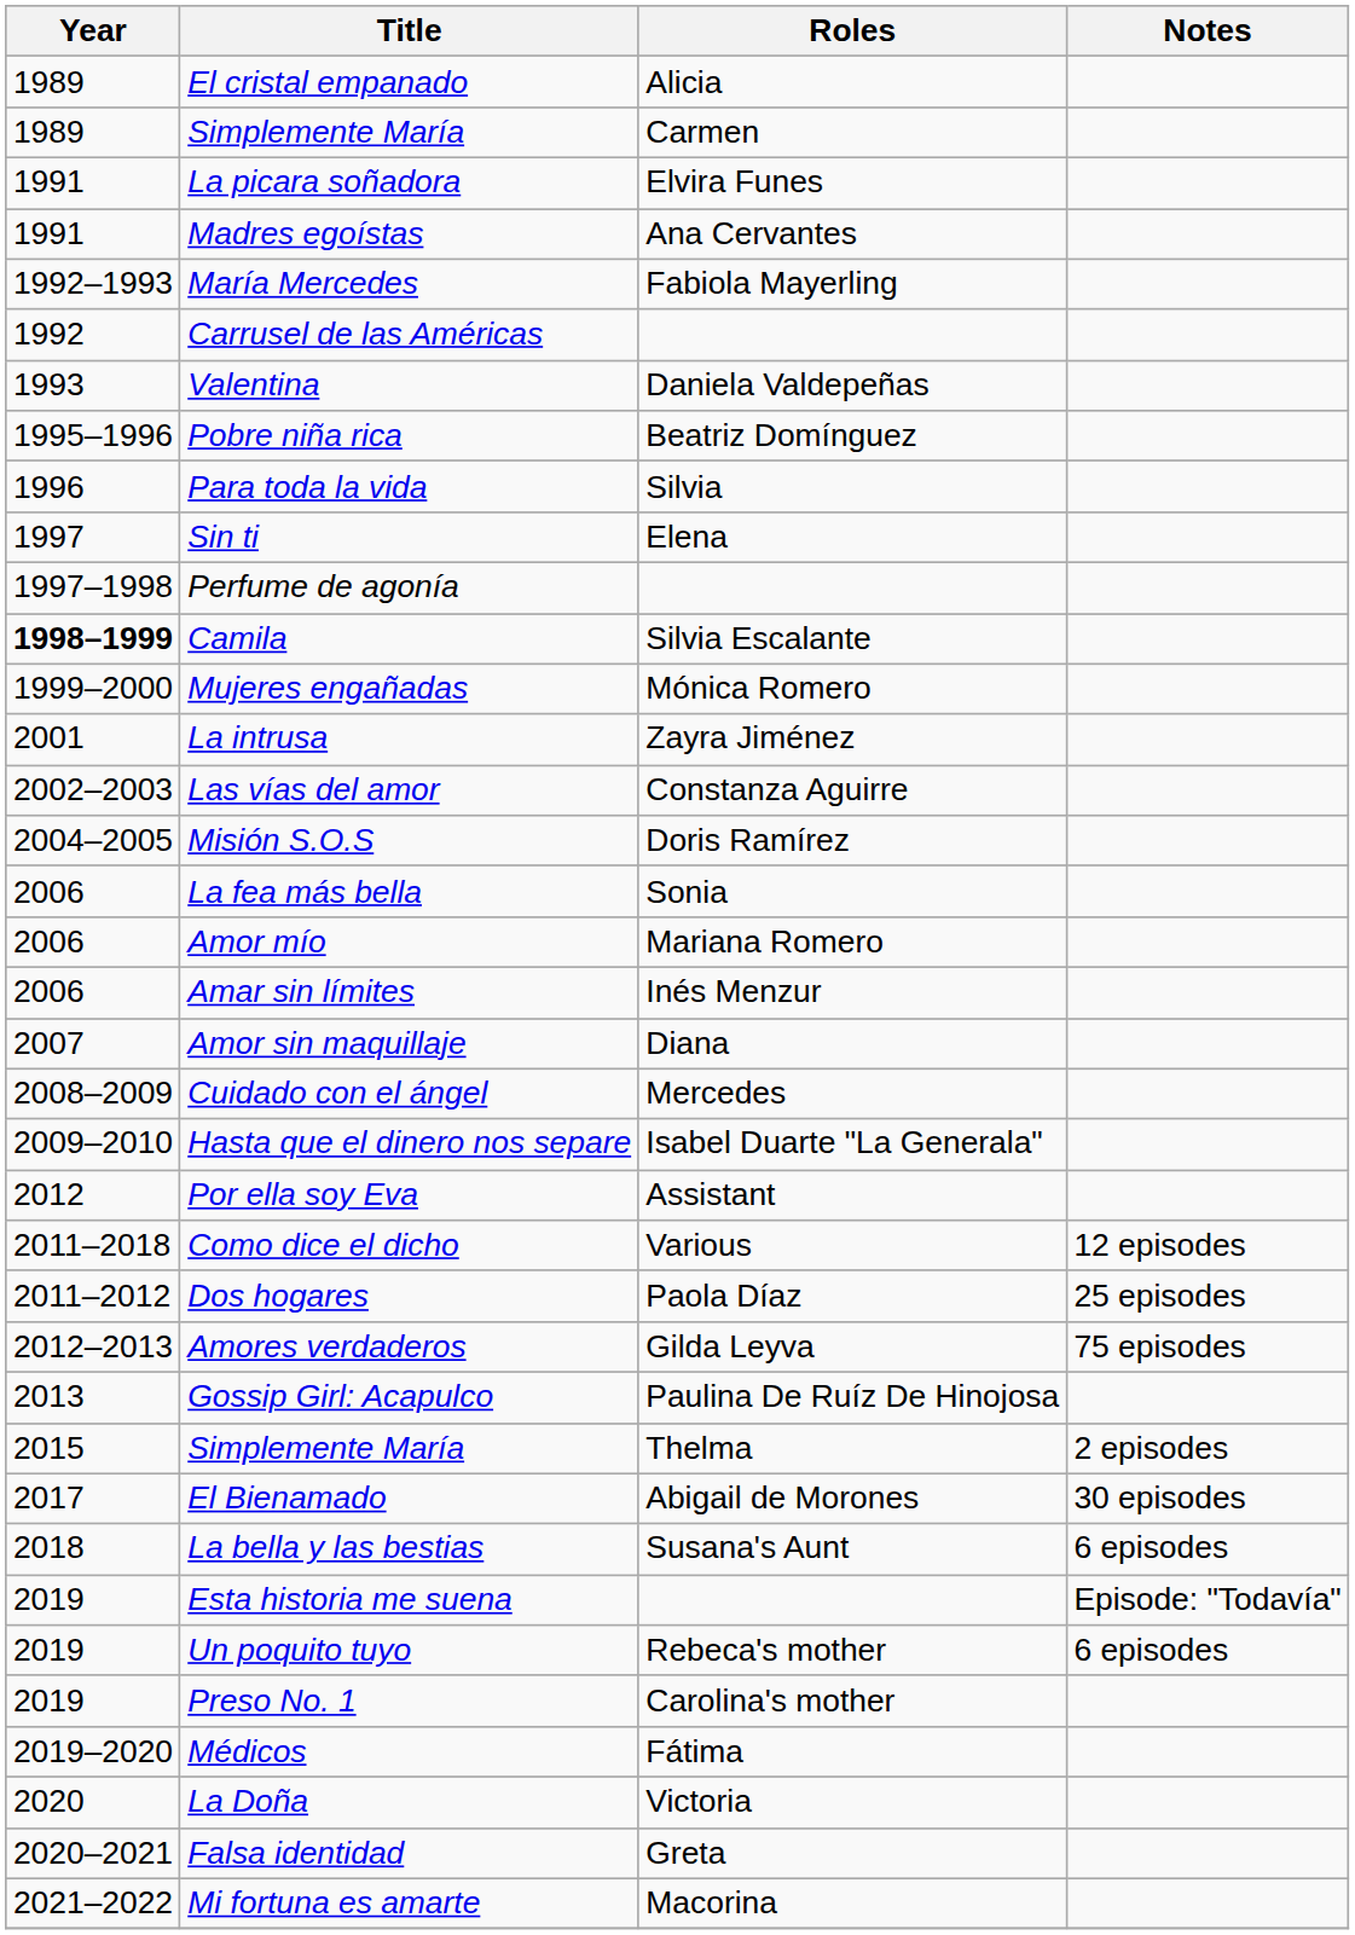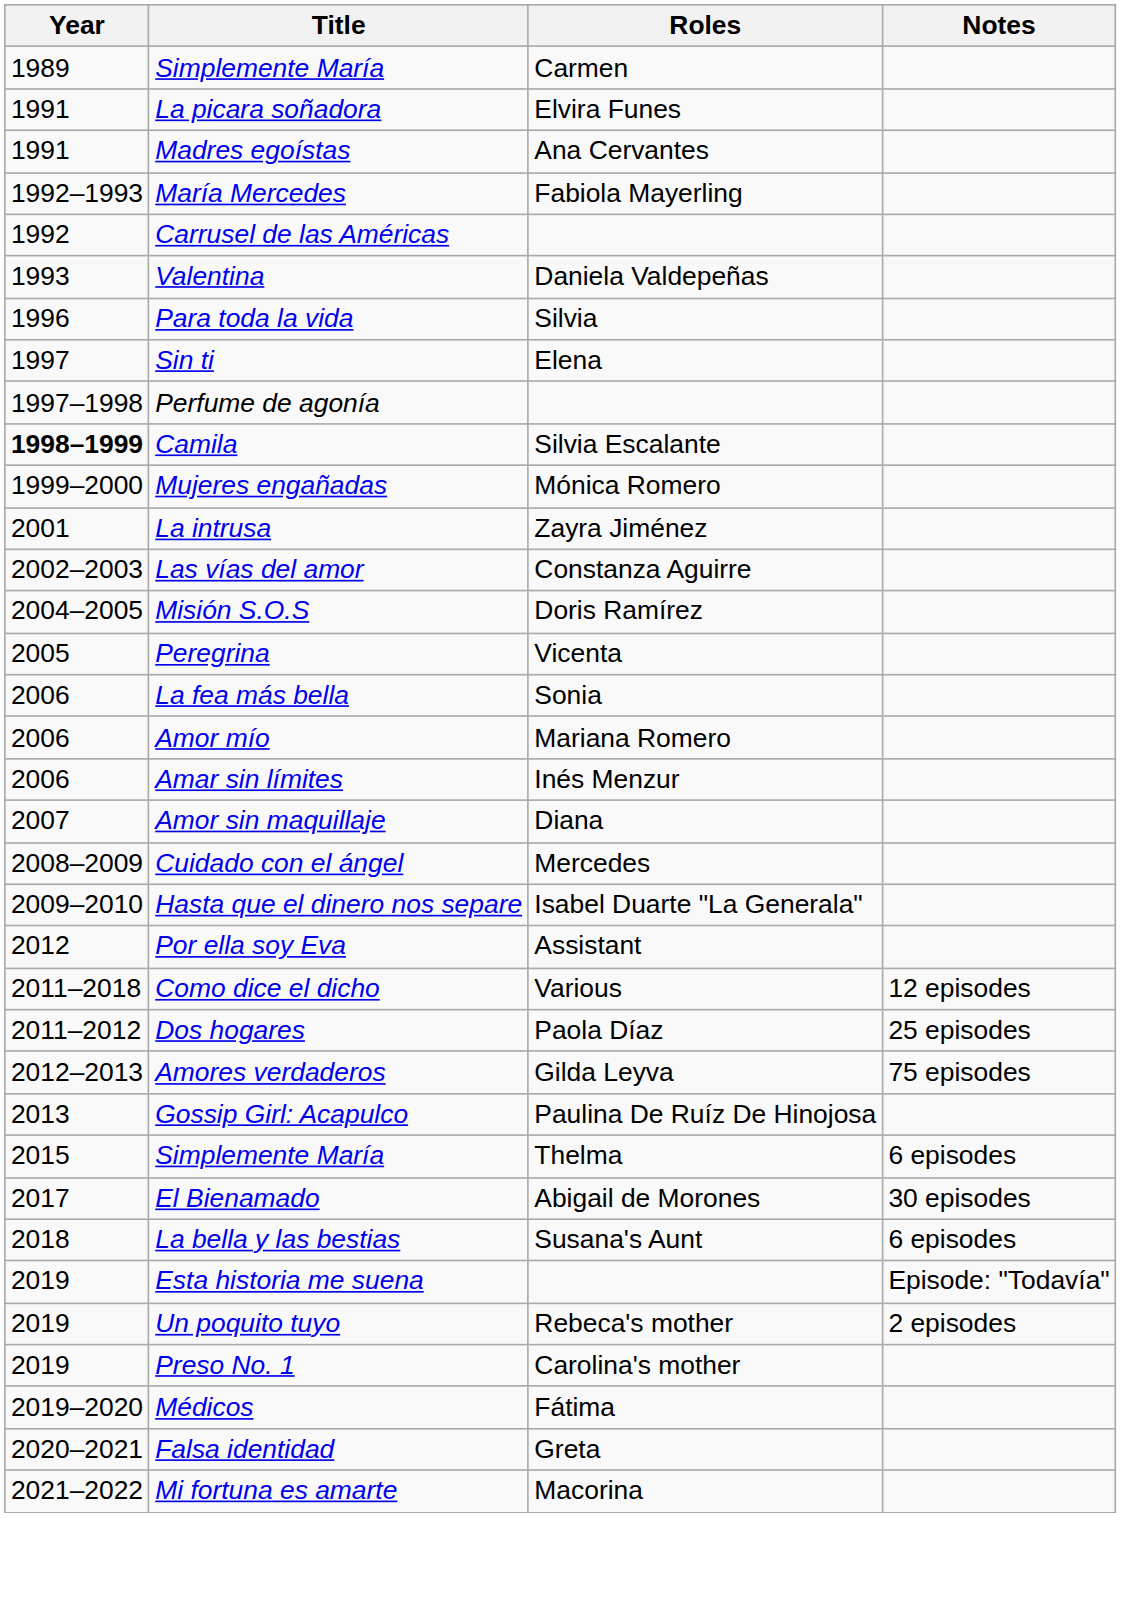 <table class="wikitable sortable">
 <tr>
 <th>Year</th>
 <th>Title</th>
 <th>Roles</th>
 <th>Notes</th>
-</tr>
-<tr>
-<td>1989</td>
-<td><em><a href='#'>El cristal empanado</a></em></td>
-<td>Alicia</td>
-<td></td>
 </tr>
 <tr>
 <td>1989</td>
 <td><em><a href='#'>Simplemente María</a></em></td>
 <td>Carmen</td>
 <td></td>
 </tr>
 <tr>
 <td>1991</td>
 <td><em><a href='#'>La picara soñadora</a></em></td>
 <td>Elvira Funes</td>
 <td></td>
 </tr>
 <tr>
 <td>1991</td>
 <td><em><a href='#'>Madres egoístas</a></em></td>
 <td>Ana Cervantes</td>
 <td></td>
 </tr>
 <tr>
 <td>1992–1993</td>
 <td><em><a href='#'>María Mercedes</a></em></td>
 <td>Fabiola Mayerling</td>
 <td></td>
 </tr>
 <tr>
 <td>1992</td>
 <td><em><a href='#'>Carrusel de las Américas</a></em></td>
 <td></td>
 <td></td>
 </tr>
 <tr>
 <td>1993</td>
 <td><em><a href='#'>Valentina</a></em></td>
 <td>Daniela Valdepeñas</td>
-<td></td>
-</tr>
-<tr>
-<td>1995–1996</td>
-<td><em><a href='#'>Pobre niña rica</a></em></td>
-<td>Beatriz Domínguez</td>
 <td></td>
 </tr>
 <tr>
 <td>1996</td>
 <td><em><a href='#'>Para toda la vida</a></em></td>
 <td>Silvia</td>
 <td></td>
 </tr>
 <tr>
 <td>1997</td>
 <td><em><a href='#'>Sin ti</a></em></td>
 <td>Elena</td>
 <td></td>
 </tr>
 <tr>
 <td>1997–1998</td>
 <td><em>Perfume de agonía</em></td>
 <td></td>
 <td></td>
 </tr>
 <tr>
 <td><strong>1998–1999</strong></td>
 <td><em><a href='#'>Camila</a></em></td>
 <td>Silvia Escalante</td>
 <td></td>
 </tr>
 <tr>
 <td>1999–2000</td>
 <td><em><a href='#'>Mujeres engañadas</a></em></td>
 <td>Mónica Romero</td>
 <td></td>
 </tr>
 <tr>
 <td>2001</td>
 <td><em><a href='#'>La intrusa</a></em></td>
 <td>Zayra Jiménez</td>
 <td></td>
 </tr>
 <tr>
 <td>2002–2003</td>
 <td><em><a href='#'>Las vías del amor</a></em></td>
 <td>Constanza Aguirre</td>
 <td></td>
 </tr>
 <tr>
 <td>2004–2005</td>
 <td><em><a href='#'>Misión S.O.S</a></em></td>
 <td>Doris Ramírez</td>
+<td></td>
+</tr>
+<tr>
+<td>2005</td>
+<td><em><a href='#'>Peregrina</a></em></td>
+<td>Vicenta</td>
 <td></td>
 </tr>
 <tr>
 <td>2006</td>
 <td><em><a href='#'>La fea más bella</a></em></td>
 <td>Sonia</td>
 <td></td>
 </tr>
 <tr>
 <td>2006</td>
 <td><em><a href='#'>Amor mío</a></em></td>
 <td>Mariana Romero</td>
 <td></td>
 </tr>
 <tr>
 <td>2006</td>
 <td><em><a href='#'>Amar sin límites</a></em></td>
 <td>Inés Menzur</td>
 <td></td>
 </tr>
 <tr>
 <td>2007</td>
 <td><em><a href='#'>Amor sin maquillaje</a></em></td>
 <td>Diana</td>
 <td></td>
 </tr>
 <tr>
 <td>2008–2009</td>
 <td><em><a href='#'>Cuidado con el ángel</a></em></td>
 <td>Mercedes</td>
 <td></td>
 </tr>
 <tr>
 <td>2009–2010</td>
 <td><em><a href='#'>Hasta que el dinero nos separe</a></em></td>
 <td>Isabel Duarte "La Generala"</td>
 <td></td>
 </tr>
 <tr>
 <td>2012</td>
 <td><em><a href='#'>Por ella soy Eva</a></em></td>
 <td>Assistant</td>
 <td></td>
 </tr>
 <tr>
 <td>2011–2018</td>
 <td><em><a href='#'>Como dice el dicho</a></em></td>
 <td>Various</td>
 <td>12 episodes</td>
 </tr>
 <tr>
 <td>2011–2012</td>
 <td><em><a href='#'>Dos hogares</a></em></td>
 <td>Paola Díaz</td>
 <td>25 episodes</td>
 </tr>
 <tr>
 <td>2012–2013</td>
 <td><em><a href='#'>Amores verdaderos</a></em></td>
 <td>Gilda Leyva</td>
 <td>75 episodes</td>
 </tr>
 <tr>
 <td>2013</td>
 <td><em><a href='#'>Gossip Girl: Acapulco</a></em></td>
 <td>Paulina De Ruíz De Hinojosa</td>
 <td></td>
 </tr>
 <tr>
 <td>2015</td>
 <td><em><a href='#'>Simplemente María</a></em></td>
 <td>Thelma</td>
-<td>2 episodes</td>
+<td>6 episodes</td>
 </tr>
 <tr>
 <td>2017</td>
 <td><em><a href='#'>El Bienamado</a></em></td>
 <td>Abigail de Morones</td>
 <td>30 episodes</td>
 </tr>
 <tr>
 <td>2018</td>
 <td><em><a href='#'>La bella y las bestias</a></em></td>
 <td>Susana's Aunt</td>
 <td>6 episodes</td>
 </tr>
 <tr>
 <td>2019</td>
 <td><em><a href='#'>Esta historia me suena</a></em></td>
 <td></td>
 <td>Episode: "Todavía"</td>
 </tr>
 <tr>
 <td>2019</td>
 <td><em><a href='#'>Un poquito tuyo</a></em></td>
 <td>Rebeca's mother</td>
-<td>6 episodes</td>
+<td>2 episodes</td>
 </tr>
 <tr>
 <td>2019</td>
 <td><em><a href='#'>Preso No. 1</a></em></td>
 <td>Carolina's mother</td>
 <td></td>
 </tr>
 <tr>
 <td>2019–2020</td>
 <td><em><a href='#'>Médicos</a></em></td>
 <td>Fátima</td>
-<td></td>
-</tr>
-<tr>
-<td>2020</td>
-<td><em><a href='#'>La Doña</a></em></td>
-<td>Victoria</td>
 <td></td>
 </tr>
 <tr>
 <td>2020–2021</td>
 <td><em><a href='#'>Falsa identidad</a></em></td>
 <td>Greta</td>
 <td></td>
 </tr>
 <tr>
 <td>2021–2022</td>
 <td><em><a href='#'>Mi fortuna es amarte</a></em></td>
 <td>Macorina</td>
 <td></td>
 </tr>
 <tr>
 </tr>
 </table>
